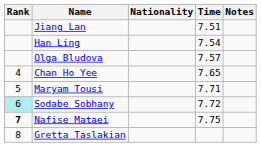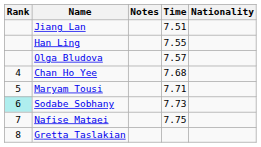 <table class="wikitable sortable" style="text-align:center;font-size:95%">
 <tr>
 <th>Rank</th>
 <th>Name</th>
+<th>Notes</th>
+<th>Time</th>
 <th>Nationality</th>
-<th>Time</th>
-<th>Notes</th>
 </tr>
 <tr>
 <td></td>
 <td align=left><a href='#'>Jiang Lan</a></td>
+<td></td>
+<td>7.51</td>
 <td align=left></td>
-<td>7.51</td>
-<td></td>
 </tr>
 <tr>
 <td></td>
 <td align=left><a href='#'>Han Ling</a></td>
+<td></td>
+<td>7.55</td>
 <td align=left></td>
-<td>7.54</td>
-<td></td>
 </tr>
 <tr>
 <td></td>
 <td align=left><a href='#'>Olga Bludova</a></td>
+<td></td>
+<td>7.57</td>
 <td align=left></td>
-<td>7.57</td>
-<td></td>
 </tr>
 <tr>
 <td>4</td>
 <td align=left><a href='#'>Chan Ho Yee</a></td>
+<td></td>
+<td>7.68</td>
 <td align=left></td>
-<td>7.65</td>
-<td></td>
 </tr>
 <tr>
 <td>5</td>
 <td align=left><a href='#'>Maryam Tousi</a></td>
+<td></td>
+<td>7.71</td>
 <td align=left></td>
-<td>7.71</td>
-<td></td>
 </tr>
 <tr>
 <td style="background: paleturquoise;">6</td>
 <td align=left><a href='#'>Sodabe Sobhany</a></td>
+<td></td>
+<td>7.73</td>
 <td align=left></td>
-<td>7.72</td>
-<td></td>
 </tr>
 <tr>
-<td><strong>7</strong></td>
+<td>7</td>
 <td align=left><a href='#'>Nafise Mataei</a></td>
+<td></td>
+<td>7.75</td>
 <td align=left></td>
-<td>7.75</td>
-<td></td>
 </tr>
 <tr>
 <td>8</td>
 <td align=left><a href='#'>Gretta Taslakian</a></td>
-<td align=left></td>
 <td></td>
 <td></td>
+<td align=left></td>
 </tr>
 </table>
